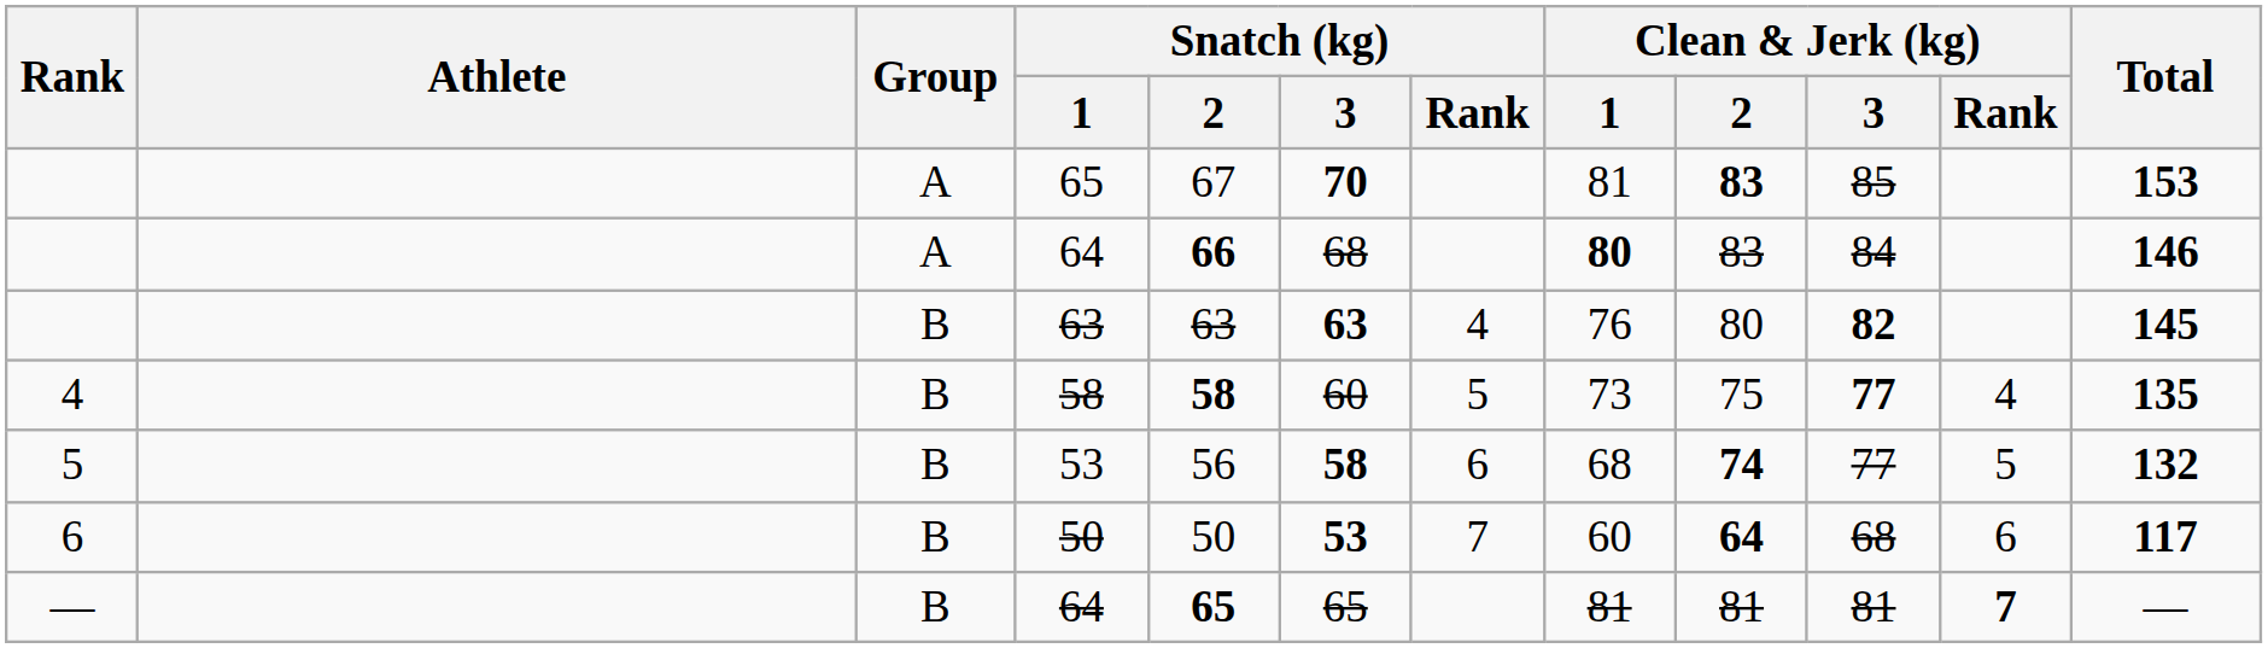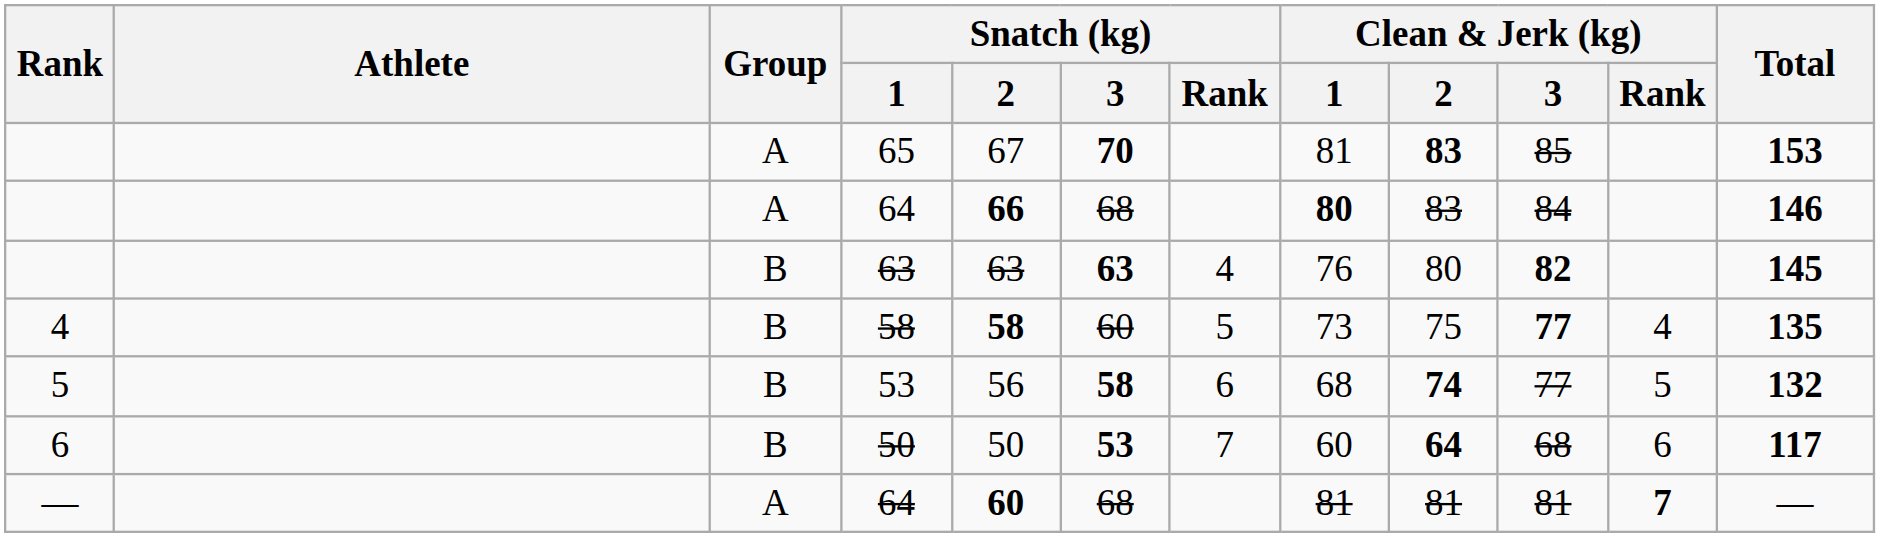 <table class = "wikitable" style="text-align:center;">
 <tr>
 <th rowspan=2 width=40>Rank</th>
 <th rowspan=2 width=250>Athlete</th>
 <th rowspan=2 width=50>Group</th>
 <th colspan=4>Snatch (kg)</th>
 <th colspan=4>Clean & Jerk (kg)</th>
 <th rowspan=2 width=60>Total</th>
 </tr>
 <tr>
 <th width=40>1</th>
 <th width=40>2</th>
 <th width=40>3</th>
 <th width=40>Rank</th>
 <th width=40>1</th>
 <th width=40>2</th>
 <th width=40>3</th>
 <th width=40>Rank</th>
 </tr>
 <tr>
 <td></td>
 <td align=left></td>
 <td>A</td>
 <td>65</td>
 <td>67</td>
 <td><strong>70</strong></td>
 <td></td>
 <td>81</td>
 <td><strong>83</strong></td>
 <td><s>85</s></td>
 <td></td>
 <td><strong>153</strong></td>
 </tr>
 <tr>
 <td></td>
 <td align=left></td>
 <td>A</td>
 <td>64</td>
 <td><strong>66</strong></td>
 <td><s>68</s></td>
 <td></td>
 <td><strong>80</strong></td>
 <td><s>83</s></td>
 <td><s>84</s></td>
 <td></td>
 <td><strong>146</strong></td>
 </tr>
 <tr>
 <td></td>
 <td align=left></td>
 <td>B</td>
 <td><s>63</s></td>
 <td><s>63</s></td>
 <td><strong>63</strong></td>
 <td>4</td>
 <td>76</td>
 <td>80</td>
 <td><strong>82</strong></td>
 <td></td>
 <td><strong>145</strong></td>
 </tr>
 <tr>
 <td>4</td>
 <td align=left></td>
 <td>B</td>
 <td><s>58</s></td>
 <td><strong>58</strong></td>
 <td><s>60</s></td>
 <td>5</td>
 <td>73</td>
 <td>75</td>
 <td><strong>77</strong></td>
 <td>4</td>
 <td><strong>135</strong></td>
 </tr>
 <tr>
 <td>5</td>
 <td align=left></td>
 <td>B</td>
 <td>53</td>
 <td>56</td>
 <td><strong>58</strong></td>
 <td>6</td>
 <td>68</td>
 <td><strong>74</strong></td>
 <td><s>77</s></td>
 <td>5</td>
 <td><strong>132</strong></td>
 </tr>
 <tr>
 <td>6</td>
 <td align=left></td>
 <td>B</td>
 <td><s>50</s></td>
 <td>50</td>
 <td><strong>53</strong></td>
 <td>7</td>
 <td>60</td>
 <td><strong>64</strong></td>
 <td><s>68</s></td>
 <td>6</td>
 <td><strong>117</strong></td>
 </tr>
 <tr>
 <td>—</td>
 <td align=left></td>
-<td>B</td>
+<td>A</td>
 <td><s>64</s></td>
-<td><strong>65</strong></td>
-<td><s>65</s></td>
+<td><strong>60</strong></td>
+<td><s>68</s></td>
 <td></td>
 <td><s>81</s></td>
 <td><s>81</s></td>
 <td><s>81</s></td>
 <td><strong>7</strong></td>
 <td>—</td>
 </tr>
 </table>
